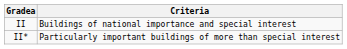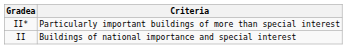 <table class="wikitable">
 <tr>
 <th>Gradea</th>
 <th>Criteria</th>
 </tr>
 <tr>
+<td align="center" >II*</td>
+<td>Particularly important buildings of more than special interest</td>
+</tr>
+<tr>
 <td align="center" >II</td>
 <td>Buildings of national importance and special interest</td>
 </tr>
-<tr>
-<td align="center" >II*</td>
-<td>Particularly important buildings of more than special interest</td>
-</tr>
 </table>
